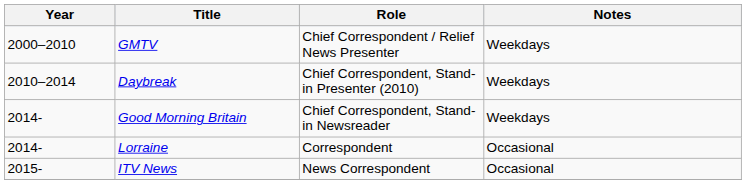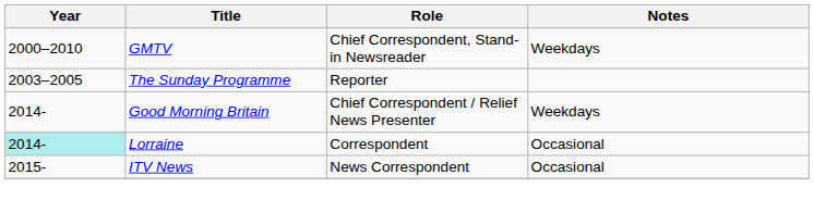 <table class="wikitable">
 <tr style="background:#b0c4de; text-align:center;">
 <th width="15%">Year</th>
 <th width="25%">Title</th>
 <th width="25%">Role</th>
 <th width="35%">Notes</th>
 </tr>
 <tr>
 <td>2000–2010</td>
 <td><em><a href='#'>GMTV</a></em></td>
+<td>Chief Correspondent, Stand-in Newsreader</td>
+<td>Weekdays</td>
+</tr>
+<tr>
+<td>2003–2005</td>
+<td><em><a href='#'>The Sunday Programme</a></em></td>
+<td>Reporter</td>
+<td></td>
+</tr>
+<tr>
+<td>2014-</td>
+<td><em><a href='#'>Good Morning Britain</a></em></td>
 <td>Chief Correspondent / Relief News Presenter</td>
 <td>Weekdays</td>
 </tr>
 <tr>
-<td>2010–2014</td>
-<td><em><a href='#'>Daybreak</a></em></td>
-<td>Chief Correspondent, Stand-in Presenter (2010)</td>
-<td>Weekdays</td>
-</tr>
-<tr>
-<td>2014-</td>
-<td><em><a href='#'>Good Morning Britain</a></em></td>
-<td>Chief Correspondent, Stand-in Newsreader</td>
-<td>Weekdays</td>
-</tr>
-<tr>
-<td>2014-</td>
+<td style="background: paleturquoise;">2014-</td>
 <td><em><a href='#'>Lorraine</a></em></td>
 <td>Correspondent</td>
 <td>Occasional</td>
 </tr>
 <tr>
 <td>2015-</td>
 <td><em><a href='#'>ITV News</a></em></td>
 <td>News Correspondent</td>
 <td>Occasional</td>
 </tr>
 <tr>
 </tr>
 </table>
